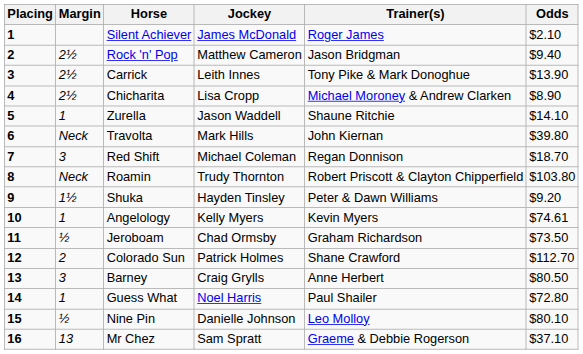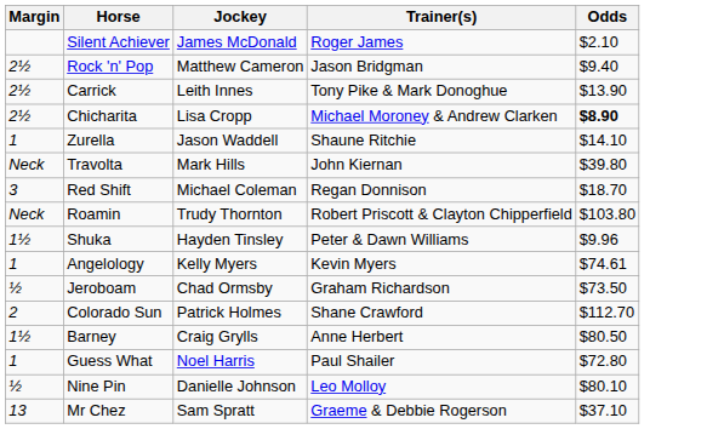 <table class="wikitable sortable">
 <tr>
-<th>Placing</th>
 <th>Margin</th>
 <th>Horse</th>
 <th>Jockey</th>
 <th>Trainer(s)</th>
 <th>Odds</th>
 </tr>
 <tr>
-<td><strong>1</strong></td>
 <td></td>
 <td><a href='#'>Silent Achiever</a></td>
 <td><a href='#'>James McDonald</a></td>
 <td><a href='#'>Roger James</a></td>
 <td>$2.10</td>
 </tr>
 <tr>
-<td><strong>2</strong></td>
 <td><em>2½</em></td>
 <td><a href='#'>Rock 'n' Pop</a></td>
 <td>Matthew Cameron</td>
 <td>Jason Bridgman</td>
 <td>$9.40</td>
 </tr>
 <tr>
-<td><strong>3</strong></td>
 <td><em>2½</em></td>
 <td>Carrick</td>
 <td>Leith Innes</td>
 <td>Tony Pike & Mark Donoghue</td>
 <td>$13.90</td>
 </tr>
 <tr>
-<td><strong>4</strong></td>
 <td><em>2½</em></td>
 <td>Chicharita</td>
 <td>Lisa Cropp</td>
 <td><a href='#'>Michael Moroney</a> & Andrew Clarken</td>
-<td>$8.90</td>
+<td><strong>$8.90</strong></td>
 </tr>
 <tr>
-<td><strong>5</strong></td>
 <td><em>1</em></td>
 <td>Zurella</td>
 <td>Jason Waddell</td>
 <td>Shaune Ritchie</td>
 <td>$14.10</td>
 </tr>
 <tr>
-<td><strong>6</strong></td>
 <td><em>Neck</em></td>
 <td>Travolta</td>
 <td>Mark Hills</td>
 <td>John Kiernan</td>
 <td>$39.80</td>
 </tr>
 <tr>
-<td><strong>7</strong></td>
 <td><em>3</em></td>
 <td>Red Shift</td>
 <td>Michael Coleman</td>
 <td>Regan Donnison</td>
 <td>$18.70</td>
 </tr>
 <tr>
-<td><strong>8</strong></td>
 <td><em>Neck</em></td>
 <td>Roamin</td>
 <td>Trudy Thornton</td>
 <td>Robert Priscott & Clayton Chipperfield</td>
 <td>$103.80</td>
 </tr>
 <tr>
-<td><strong>9</strong></td>
 <td><em>1½</em></td>
 <td>Shuka</td>
 <td>Hayden Tinsley</td>
 <td>Peter & Dawn Williams</td>
-<td>$9.20</td>
+<td>$9.96</td>
 </tr>
 <tr>
-<td><strong>10</strong></td>
 <td><em>1</em></td>
 <td>Angelology</td>
 <td>Kelly Myers</td>
 <td>Kevin Myers</td>
 <td>$74.61</td>
 </tr>
 <tr>
-<td><strong>11</strong></td>
 <td><em>½</em></td>
 <td>Jeroboam</td>
 <td>Chad Ormsby</td>
 <td>Graham Richardson</td>
 <td>$73.50</td>
 </tr>
 <tr>
-<td><strong>12</strong></td>
 <td><em>2</em></td>
 <td>Colorado Sun</td>
 <td>Patrick Holmes</td>
 <td>Shane Crawford</td>
 <td>$112.70</td>
 </tr>
 <tr>
-<td><strong>13</strong></td>
-<td><em>3</em></td>
+<td><em>1½</em></td>
 <td>Barney</td>
 <td>Craig Grylls</td>
 <td>Anne Herbert</td>
 <td>$80.50</td>
 </tr>
 <tr>
-<td><strong>14</strong></td>
 <td><em>1</em></td>
 <td>Guess What</td>
 <td><a href='#'>Noel Harris</a></td>
 <td>Paul Shailer</td>
 <td>$72.80</td>
 </tr>
 <tr>
-<td><strong>15</strong></td>
 <td><em>½</em></td>
 <td>Nine Pin</td>
 <td>Danielle Johnson</td>
 <td><a href='#'>Leo Molloy</a></td>
 <td>$80.10</td>
 </tr>
 <tr>
-<td><strong>16</strong></td>
 <td><em>13</em></td>
 <td>Mr Chez</td>
 <td>Sam Spratt</td>
 <td><a href='#'>Graeme</a> & Debbie Rogerson</td>
 <td>$37.10</td>
 </tr>
 </table>
